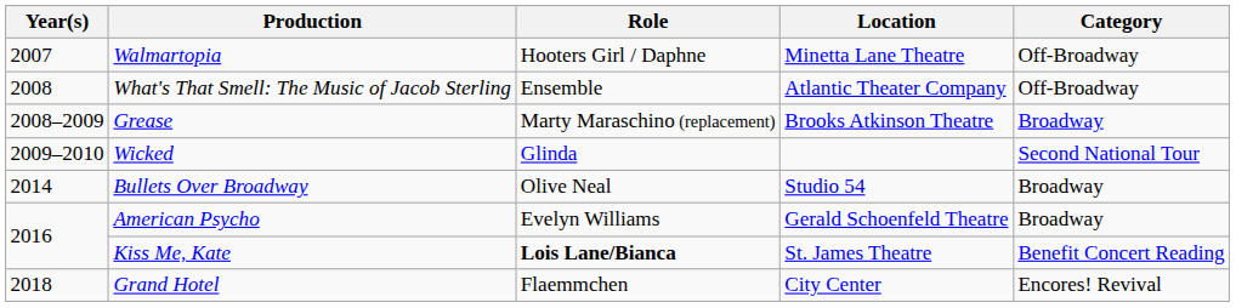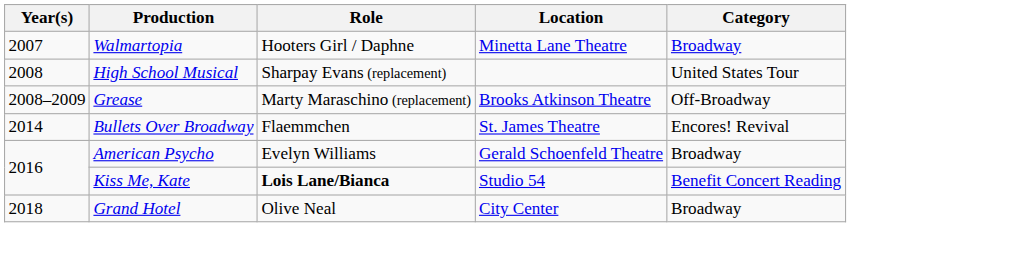 <table class="wikitable sortable">
 <tr>
 <th>Year(s)</th>
 <th>Production</th>
 <th>Role</th>
 <th>Location</th>
 <th>Category</th>
 </tr>
 <tr>
 <td>2007</td>
 <td><em><a href='#'>Walmartopia</a></em></td>
 <td>Hooters Girl / Daphne</td>
 <td><a href='#'>Minetta Lane Theatre</a></td>
-<td>Off-Broadway</td>
+<td><a href='#'>Broadway</a></td>
 </tr>
 <tr>
 <td>2008</td>
-<td><em>What's That Smell: The Music of Jacob Sterling</em></td>
-<td>Ensemble</td>
-<td><a href='#'>Atlantic Theater Company</a></td>
-<td>Off-Broadway</td>
+<td><em><a href='#'>High School Musical</a></em></td>
+<td>Sharpay Evans<small> (replacement) </small></td>
+<td></td>
+<td>United States Tour</td>
 </tr>
 <tr>
 <td>2008–2009</td>
 <td><em><a href='#'>Grease</a></em></td>
 <td>Marty Maraschino<small> (replacement) </small></td>
 <td><a href='#'>Brooks Atkinson Theatre</a></td>
-<td><a href='#'>Broadway</a></td>
-</tr>
-<tr>
-<td>2009–2010</td>
-<td><em><a href='#'>Wicked</a></em></td>
-<td><a href='#'>Glinda</a></td>
-<td></td>
-<td><a href='#'>Second National Tour</a></td>
+<td>Off-Broadway</td>
 </tr>
 <tr>
 <td>2014</td>
 <td><em><a href='#'>Bullets Over Broadway</a></em></td>
-<td>Olive Neal</td>
-<td><a href='#'>Studio 54</a></td>
-<td>Broadway</td>
+<td>Flaemmchen</td>
+<td><a href='#'>St. James Theatre</a></td>
+<td>Encores! Revival</td>
 </tr>
 <tr>
 <td rowspan="2">2016</td>
 <td><em><a href='#'>American Psycho</a></em></td>
 <td>Evelyn Williams</td>
 <td><a href='#'>Gerald Schoenfeld Theatre</a></td>
 <td>Broadway</td>
 </tr>
 <tr>
 <td><em><a href='#'>Kiss Me, Kate</a></em></td>
 <td><strong>Lois Lane/Bianca</strong></td>
-<td><a href='#'>St. James Theatre</a></td>
+<td><a href='#'>Studio 54</a></td>
 <td><a href='#'>Benefit Concert Reading</a></td>
 </tr>
 <tr>
 <td>2018</td>
 <td><em><a href='#'>Grand Hotel</a></em></td>
-<td>Flaemmchen</td>
+<td>Olive Neal</td>
 <td><a href='#'>City Center</a></td>
-<td>Encores! Revival</td>
+<td>Broadway</td>
 </tr>
 </table>
